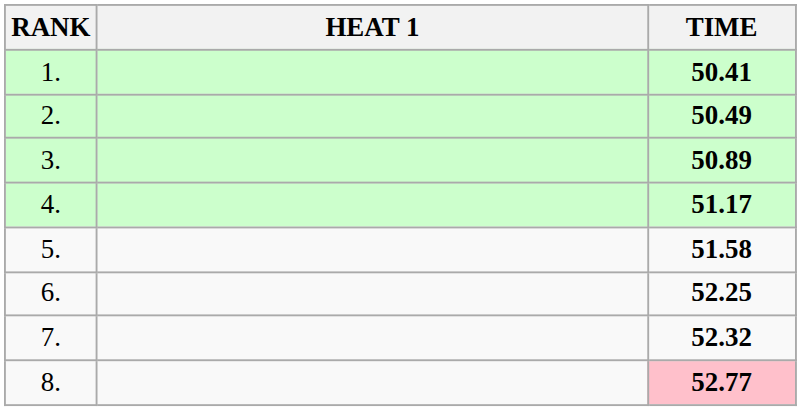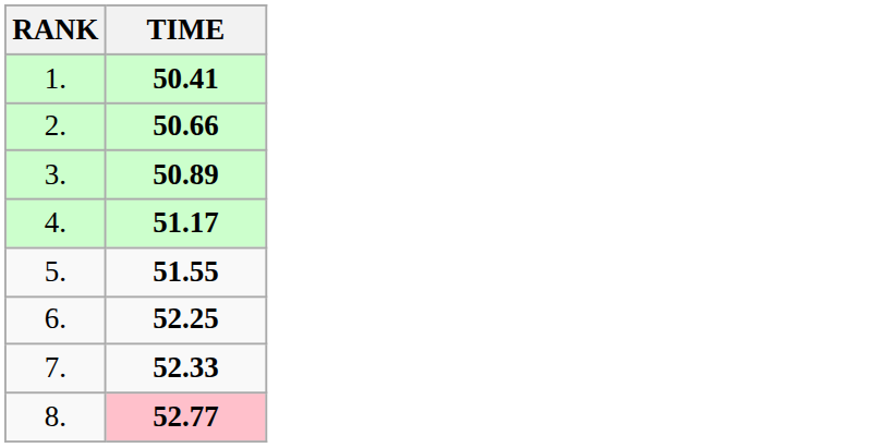 <table class="wikitable" style="border-collapse: collapse; font-size: 90%;">
 <tr>
 <th>RANK</th>
-<th style="width: 20em">HEAT 1</th>
 <th style="width: 5em">TIME</th>
 </tr>
 <tr style="background:#ccffcc;">
 <td align="center">1.</td>
-<td></td>
 <td align="center"><strong>50.41</strong></td>
 </tr>
 <tr style="background:#ccffcc;">
 <td align="center">2.</td>
-<td></td>
-<td align="center"><strong>50.49</strong></td>
+<td align="center"><strong>50.66</strong></td>
 </tr>
 <tr style="background:#ccffcc;">
 <td align="center">3.</td>
-<td></td>
 <td align="center"><strong>50.89</strong></td>
 </tr>
 <tr style="background:#ccffcc;">
 <td align="center">4.</td>
-<td></td>
 <td align="center"><strong>51.17</strong></td>
 </tr>
 <tr>
 <td align="center">5.</td>
-<td></td>
-<td align="center"><strong>51.58</strong></td>
+<td align="center"><strong>51.55</strong></td>
 </tr>
 <tr>
 <td align="center">6.</td>
-<td></td>
 <td align="center"><strong>52.25</strong></td>
 </tr>
 <tr>
 <td align="center">7.</td>
-<td></td>
-<td align="center"><strong>52.32</strong></td>
+<td align="center"><strong>52.33</strong></td>
 </tr>
 <tr>
 <td align="center">8.</td>
-<td></td>
 <td align="center" style="background: pink;"><strong>52.77</strong></td>
 </tr>
 </table>
